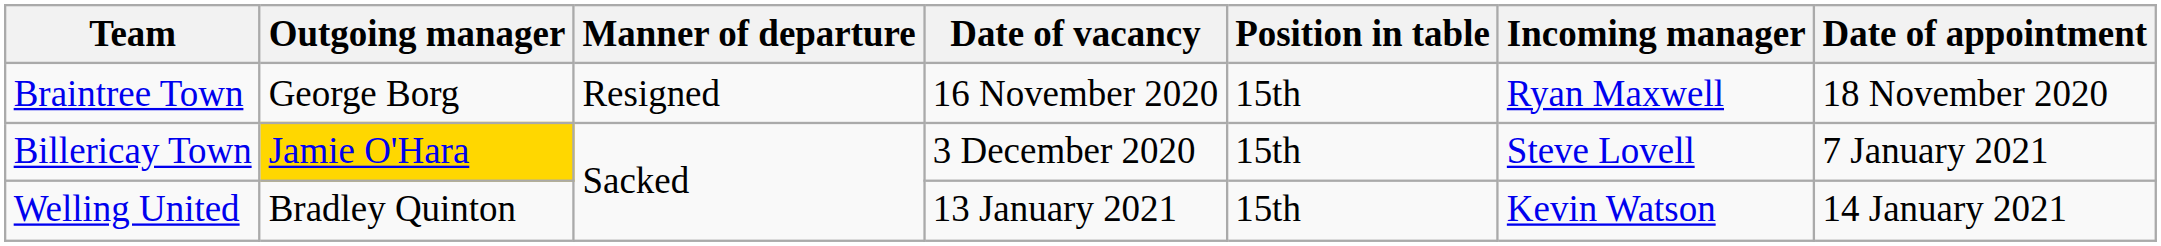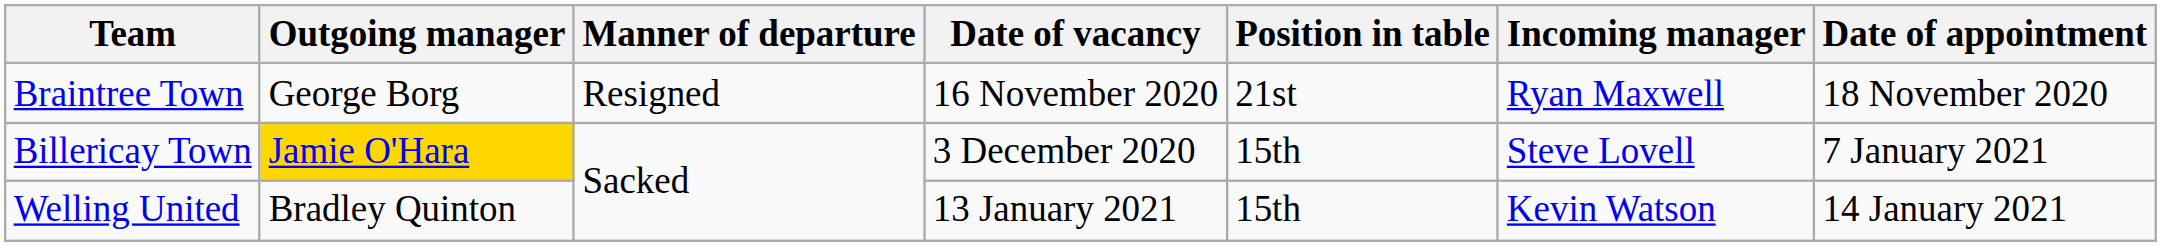 <table class="wikitable">
 <tr>
 <th>Team</th>
 <th width-150>Outgoing manager</th>
 <th>Manner of departure</th>
 <th>Date of vacancy</th>
 <th>Position in table</th>
 <th>Incoming manager</th>
 <th>Date of appointment</th>
 </tr>
 <tr>
 <td><a href='#'>Braintree Town</a></td>
 <td>George Borg</td>
 <td>Resigned</td>
 <td>16 November 2020</td>
-<td>15th</td>
+<td>21st</td>
 <td><a href='#'>Ryan Maxwell</a></td>
 <td>18 November 2020</td>
 </tr>
 <tr>
 <td><a href='#'>Billericay Town</a></td>
 <td style="background: gold;"><a href='#'>Jamie O'Hara</a></td>
 <td rowspan="2">Sacked</td>
 <td>3 December 2020</td>
 <td>15th</td>
 <td><a href='#'>Steve Lovell</a></td>
 <td>7 January 2021</td>
 </tr>
 <tr>
 <td><a href='#'>Welling United</a></td>
 <td>Bradley Quinton</td>
 <td>13 January 2021</td>
 <td>15th</td>
 <td><a href='#'>Kevin Watson</a></td>
 <td>14 January 2021</td>
 </tr>
 </table>
